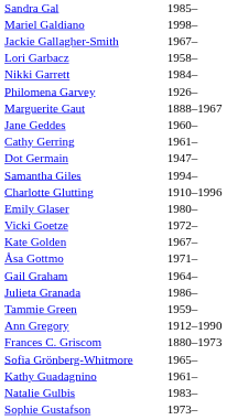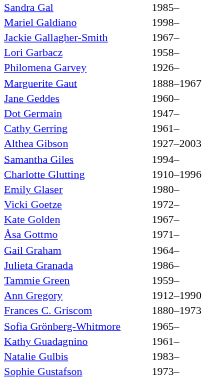 <table>
 <tr>
 <td style="width:210px"> <a href='#'>Sandra Gal</a></td>
 <td>1985–</td>
 </tr>
 <tr>
 <td> <a href='#'>Mariel Galdiano</a></td>
 <td>1998–</td>
 </tr>
 <tr>
 <td> <a href='#'>Jackie Gallagher-Smith</a></td>
 <td>1967–</td>
 </tr>
 <tr>
 <td> <a href='#'>Lori Garbacz</a></td>
 <td>1958–</td>
 </tr>
 <tr>
-<td> <a href='#'>Nikki Garrett</a></td>
-<td>1984–</td>
-</tr>
-<tr>
 <td> <a href='#'>Philomena Garvey</a></td>
 <td>1926–</td>
 </tr>
 <tr>
 <td> <a href='#'>Marguerite Gaut</a></td>
 <td>1888–1967</td>
 </tr>
 <tr>
 <td> <a href='#'>Jane Geddes</a></td>
 <td>1960–</td>
 </tr>
 <tr>
+<td> <a href='#'>Dot Germain</a></td>
+<td>1947–</td>
+</tr>
+<tr>
 <td> <a href='#'>Cathy Gerring</a></td>
 <td>1961–</td>
 </tr>
 <tr>
-<td> <a href='#'>Dot Germain</a></td>
-<td>1947–</td>
+<td> <a href='#'>Althea Gibson</a></td>
+<td>1927–2003</td>
 </tr>
 <tr>
 <td> <a href='#'>Samantha Giles</a></td>
 <td>1994–</td>
 </tr>
 <tr>
 <td> <a href='#'>Charlotte Glutting</a></td>
 <td>1910–1996</td>
 </tr>
 <tr>
 <td> <a href='#'>Emily Glaser</a></td>
 <td>1980–</td>
 </tr>
 <tr>
 <td> <a href='#'>Vicki Goetze</a></td>
 <td>1972–</td>
 </tr>
 <tr>
 <td> <a href='#'>Kate Golden</a></td>
 <td>1967–</td>
 </tr>
 <tr>
 <td> <a href='#'>Åsa Gottmo</a></td>
 <td>1971–</td>
 </tr>
 <tr>
 <td> <a href='#'>Gail Graham</a></td>
 <td>1964–</td>
 </tr>
 <tr>
 <td> <a href='#'>Julieta Granada</a></td>
 <td>1986–</td>
 </tr>
 <tr>
 <td> <a href='#'>Tammie Green</a></td>
 <td>1959–</td>
 </tr>
 <tr>
 <td> <a href='#'>Ann Gregory</a></td>
 <td>1912–1990</td>
 </tr>
 <tr>
 <td> <a href='#'>Frances C. Griscom</a></td>
 <td>1880–1973</td>
 </tr>
 <tr>
 <td> <a href='#'>Sofia Grönberg-Whitmore</a></td>
 <td>1965–</td>
 </tr>
 <tr>
 <td> <a href='#'>Kathy Guadagnino</a></td>
 <td>1961–</td>
 </tr>
 <tr>
 <td> <a href='#'>Natalie Gulbis</a></td>
 <td>1983–</td>
 </tr>
 <tr>
 <td> <a href='#'>Sophie Gustafson</a></td>
 <td>1973–</td>
 </tr>
 </table>
